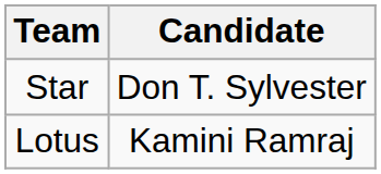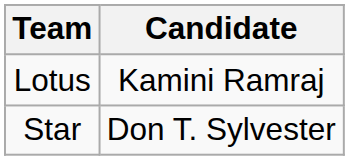 <table class="wikitable" style="text-align:center">
 <tr>
 <th>Team</th>
 <th>Candidate</th>
 </tr>
 <tr>
+<td>Lotus</td>
+<td>Kamini Ramraj</td>
+</tr>
+<tr>
 <td>Star</td>
 <td>Don T. Sylvester</td>
 </tr>
-<tr>
-<td>Lotus</td>
-<td>Kamini Ramraj</td>
-</tr>
 </table>
